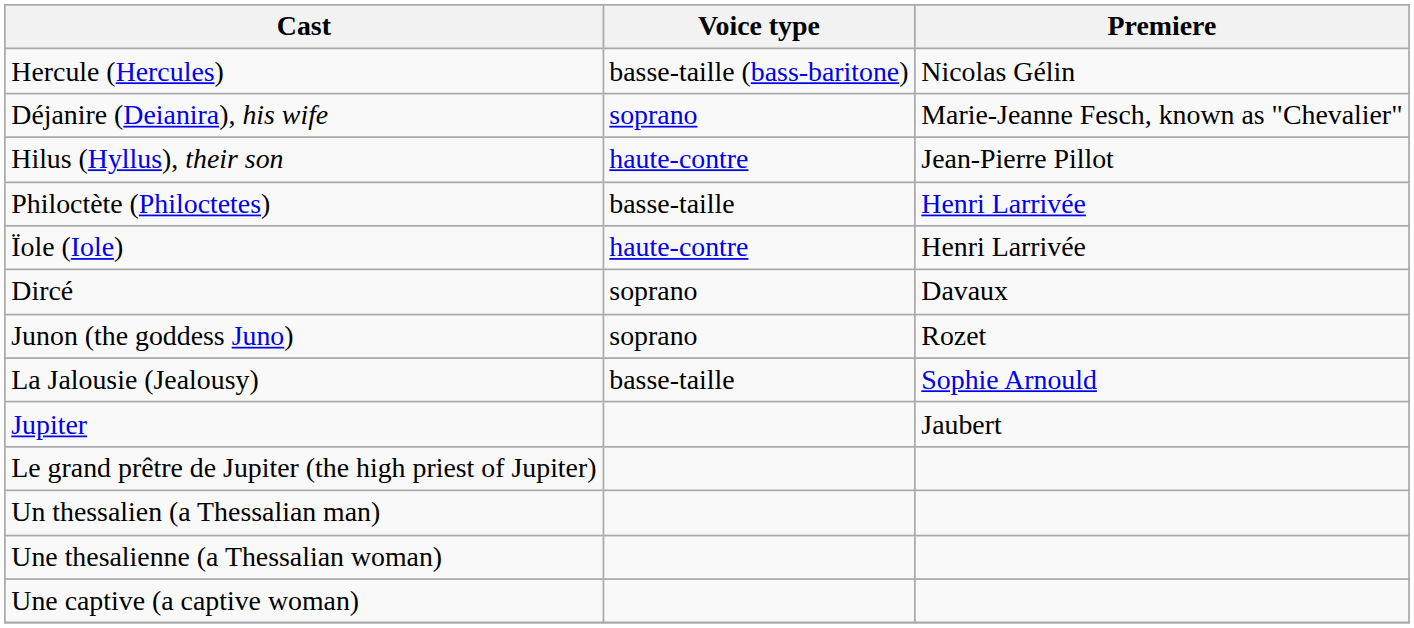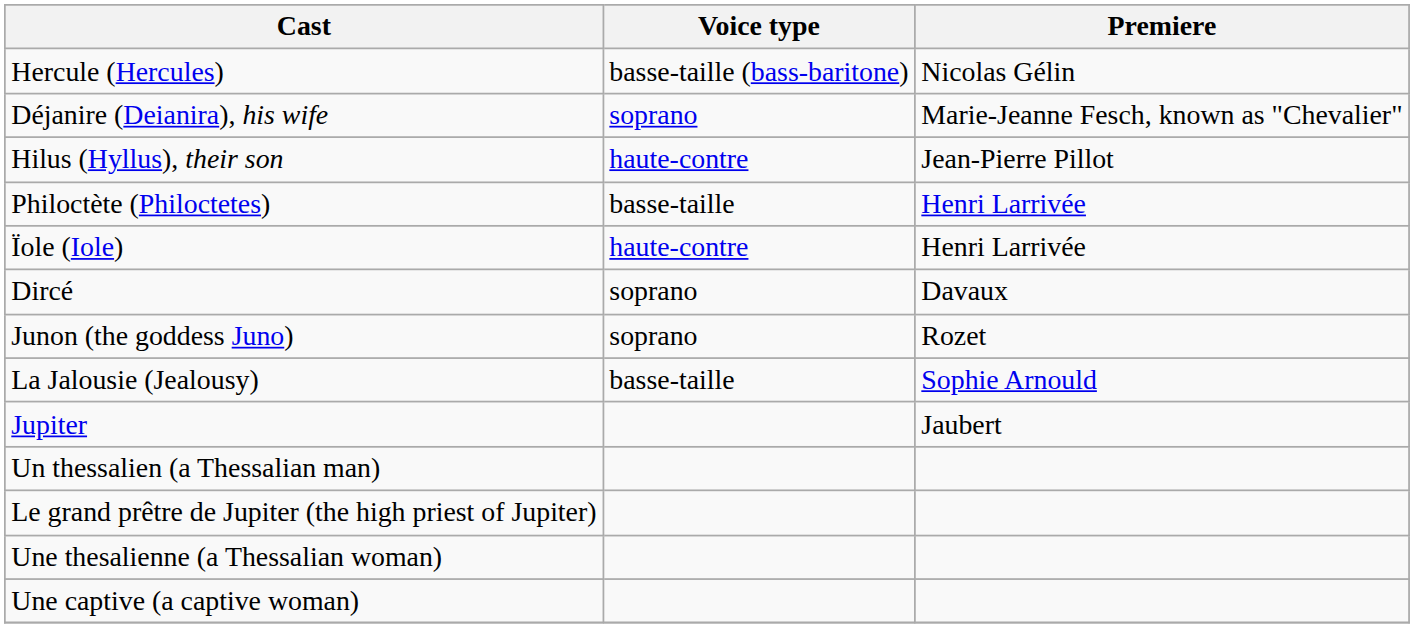 <table class="wikitable">
 <tr>
 <th>Cast</th>
 <th>Voice type</th>
 <th>Premiere<br></th>
 </tr>
 <tr>
 <td>Hercule (<a href='#'>Hercules</a>)</td>
 <td>basse-taille (<a href='#'>bass-baritone</a>)</td>
 <td>Nicolas Gélin</td>
 </tr>
 <tr>
 <td>Déjanire (<a href='#'>Deianira</a>), <em>his wife</em></td>
 <td><a href='#'>soprano</a></td>
 <td>Marie-Jeanne Fesch, known as "Chevalier"</td>
 </tr>
 <tr>
 <td>Hilus (<a href='#'>Hyllus</a>), <em>their son</em></td>
 <td><a href='#'>haute-contre</a></td>
 <td>Jean-Pierre Pillot</td>
 </tr>
 <tr>
 <td>Philoctète (<a href='#'>Philoctetes</a>)</td>
 <td>basse-taille</td>
 <td><a href='#'>Henri Larrivée</a></td>
 </tr>
 <tr>
 <td>Ïole (<a href='#'>Iole</a>)</td>
 <td><a href='#'>haute-contre</a></td>
 <td>Henri Larrivée</td>
 </tr>
 <tr>
 <td>Dircé</td>
 <td>soprano</td>
 <td>Davaux</td>
 </tr>
 <tr>
 <td>Junon (the goddess <a href='#'>Juno</a>)</td>
 <td>soprano</td>
 <td>Rozet</td>
 </tr>
 <tr>
 <td>La Jalousie (Jealousy)</td>
 <td>basse-taille</td>
 <td><a href='#'>Sophie Arnould</a></td>
 </tr>
 <tr>
 <td><a href='#'>Jupiter</a></td>
 <td></td>
 <td>Jaubert</td>
 </tr>
 <tr>
-<td>Le grand prêtre de Jupiter (the high priest of Jupiter)</td>
+<td>Un thessalien (a Thessalian man)</td>
 <td></td>
 <td></td>
 </tr>
 <tr>
-<td>Un thessalien (a Thessalian man)</td>
+<td>Le grand prêtre de Jupiter (the high priest of Jupiter)</td>
 <td></td>
 <td></td>
 </tr>
 <tr>
 <td>Une thesalienne (a Thessalian woman)</td>
 <td></td>
 <td></td>
 </tr>
 <tr>
 <td>Une captive (a captive woman)</td>
 <td></td>
 <td></td>
 </tr>
 <tr>
 </tr>
 </table>
